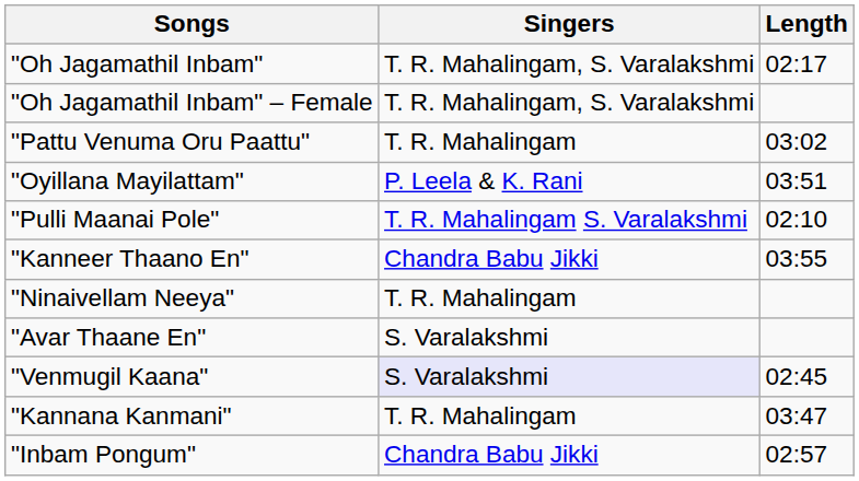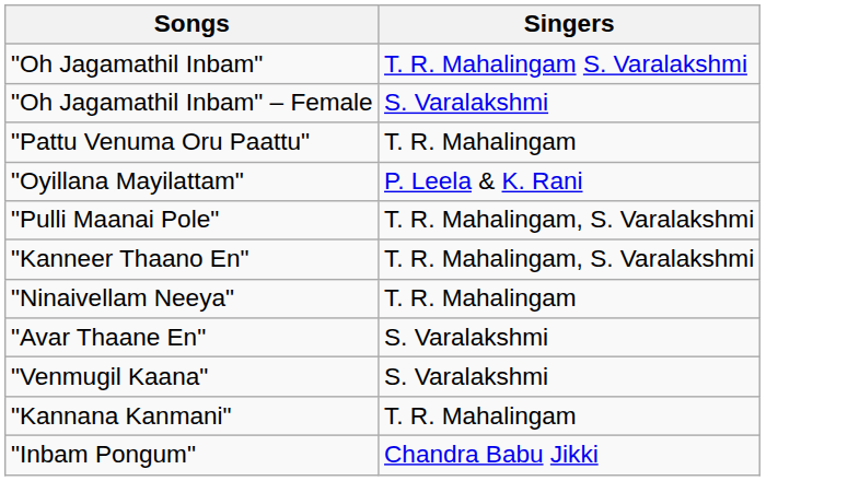 <table class="wikitable">
 <tr>
 <th>Songs</th>
 <th>Singers</th>
-<th>Length</th>
 </tr>
 <tr>
 <td>"Oh Jagamathil Inbam"</td>
-<td>T. R. Mahalingam, S. Varalakshmi</td>
-<td>02:17</td>
+<td><a href='#'>T. R. Mahalingam</a> <a href='#'>S. Varalakshmi</a></td>
 </tr>
 <tr>
 <td>"Oh Jagamathil Inbam" – Female</td>
-<td>T. R. Mahalingam, S. Varalakshmi</td>
-<td></td>
+<td><a href='#'>S. Varalakshmi</a></td>
 </tr>
 <tr>
 <td>"Pattu Venuma Oru Paattu"</td>
 <td>T. R. Mahalingam</td>
-<td>03:02</td>
 </tr>
 <tr>
 <td>"Oyillana Mayilattam"</td>
 <td><a href='#'>P. Leela</a> & <a href='#'>K. Rani</a></td>
-<td>03:51</td>
 </tr>
 <tr>
 <td>"Pulli Maanai Pole"</td>
-<td><a href='#'>T. R. Mahalingam</a> <a href='#'>S. Varalakshmi</a></td>
-<td>02:10</td>
+<td>T. R. Mahalingam, S. Varalakshmi</td>
 </tr>
 <tr>
 <td>"Kanneer Thaano En"</td>
-<td><a href='#'>Chandra Babu</a> <a href='#'>Jikki</a></td>
-<td>03:55</td>
+<td>T. R. Mahalingam, S. Varalakshmi</td>
 </tr>
 <tr>
 <td>"Ninaivellam Neeya"</td>
 <td>T. R. Mahalingam</td>
-<td></td>
 </tr>
 <tr>
 <td>"Avar Thaane En"</td>
 <td>S. Varalakshmi</td>
-<td></td>
 </tr>
 <tr>
 <td>"Venmugil Kaana"</td>
-<td style="background: lavender;">S. Varalakshmi</td>
-<td>02:45</td>
+<td>S. Varalakshmi</td>
 </tr>
 <tr>
 <td>"Kannana Kanmani"</td>
 <td>T. R. Mahalingam</td>
-<td>03:47</td>
 </tr>
 <tr>
 <td>"Inbam Pongum"</td>
 <td><a href='#'>Chandra Babu</a> <a href='#'>Jikki</a></td>
-<td>02:57</td>
 </tr>
 </table>
